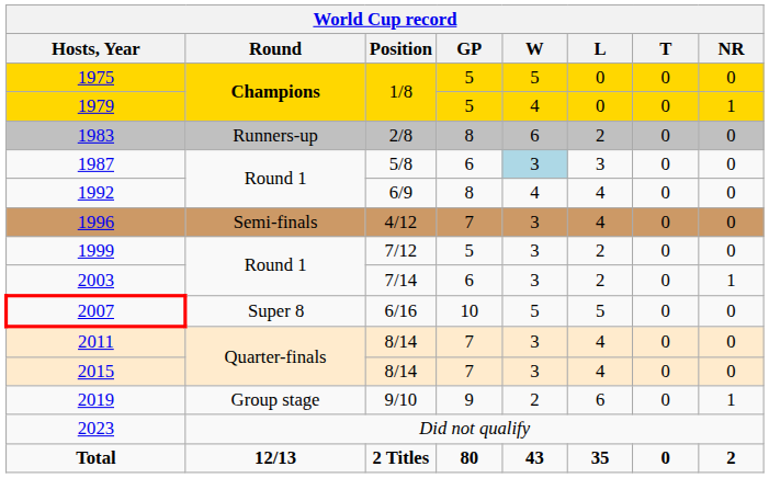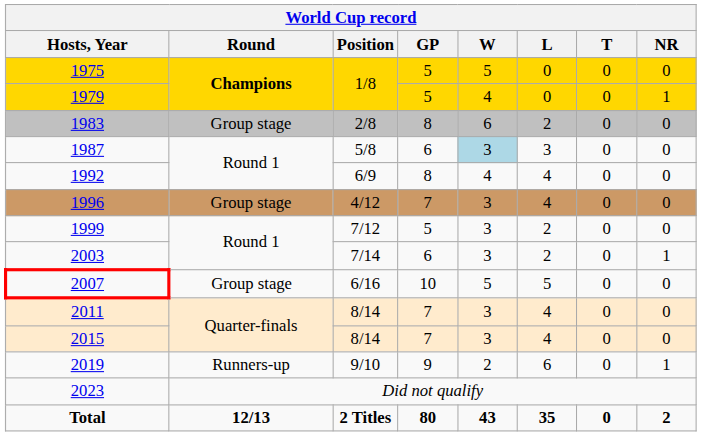 <table class="wikitable" style="text-align: center">
 <tr>
 <th colspan=9><a href='#'>World Cup record</a></th>
 </tr>
 <tr>
 <th width=150>Hosts, Year</th>
 <th width=150>Round</th>
 <th width=50>Position</th>
 <th width=50>GP</th>
 <th width=50>W</th>
 <th width=50>L</th>
 <th width=50>T</th>
 <th width=50>NR</th>
 </tr>
 <tr style="background:gold;">
 <td> <a href='#'>1975</a></td>
 <td rowspan=2><strong>Champions</strong></td>
 <td rowspan=2>1/8</td>
 <td>5</td>
 <td>5</td>
 <td>0</td>
 <td>0</td>
 <td>0</td>
 </tr>
 <tr style="background:gold;">
 <td> <a href='#'>1979</a></td>
 <td>5</td>
 <td>4</td>
 <td>0</td>
 <td>0</td>
 <td>1</td>
 </tr>
 <tr style="background:silver;">
 <td>  <a href='#'>1983</a></td>
-<td>Runners-up</td>
+<td>Group stage</td>
 <td>2/8</td>
 <td>8</td>
 <td>6</td>
 <td>2</td>
 <td>0</td>
 <td>0</td>
 </tr>
 <tr>
 <td> <a href='#'>1987</a></td>
 <td rowspan=2>Round 1</td>
 <td>5/8</td>
 <td>6</td>
 <td style="background: lightblue;">3</td>
 <td>3</td>
 <td>0</td>
 <td>0</td>
 </tr>
 <tr>
 <td> <a href='#'>1992</a></td>
 <td>6/9</td>
 <td>8</td>
 <td>4</td>
 <td>4</td>
 <td>0</td>
 <td>0</td>
 </tr>
 <tr style="background:#cc9966;">
 <td> <a href='#'>1996</a></td>
-<td>Semi-finals</td>
+<td>Group stage</td>
 <td>4/12</td>
 <td>7</td>
 <td>3</td>
 <td>4</td>
 <td>0</td>
 <td>0</td>
 </tr>
 <tr>
 <td> <a href='#'>1999</a></td>
 <td rowspan=2>Round 1</td>
 <td>7/12</td>
 <td>5</td>
 <td>3</td>
 <td>2</td>
 <td>0</td>
 <td>0</td>
 </tr>
 <tr>
 <td> <a href='#'>2003</a></td>
 <td>7/14</td>
 <td>6</td>
 <td>3</td>
 <td>2</td>
 <td>0</td>
 <td>1</td>
 </tr>
 <tr>
 <td style="border: 3px solid red"> <a href='#'>2007</a></td>
-<td>Super 8</td>
+<td>Group stage</td>
 <td>6/16</td>
 <td>10</td>
 <td>5</td>
 <td>5</td>
 <td>0</td>
 <td>0</td>
 </tr>
 <tr style="background:#ffebcd;">
 <td>   <a href='#'>2011</a></td>
 <td rowspan=2>Quarter-finals</td>
 <td>8/14</td>
 <td>7</td>
 <td>3</td>
 <td>4</td>
 <td>0</td>
 <td>0</td>
 </tr>
 <tr style="background:#ffebcd;">
 <td>  <a href='#'>2015</a></td>
 <td>8/14</td>
 <td>7</td>
 <td>3</td>
 <td>4</td>
 <td>0</td>
 <td>0</td>
 </tr>
 <tr>
 <td>  <a href='#'>2019</a></td>
-<td>Group stage</td>
+<td>Runners-up</td>
 <td>9/10</td>
 <td>9</td>
 <td>2</td>
 <td>6</td>
 <td>0</td>
 <td>1</td>
 </tr>
 <tr>
 <td> <a href='#'>2023</a></td>
 <td colspan='9'><em>Did not qualify</em></td>
 </tr>
 <tr>
 <td><strong>Total</strong></td>
 <td><strong>12/13</strong></td>
 <td><strong>2 Titles</strong></td>
 <td><strong>80</strong></td>
 <td><strong>43</strong></td>
 <td><strong>35</strong></td>
 <td><strong>0</strong></td>
 <td><strong>2</strong></td>
 </tr>
 </table>
